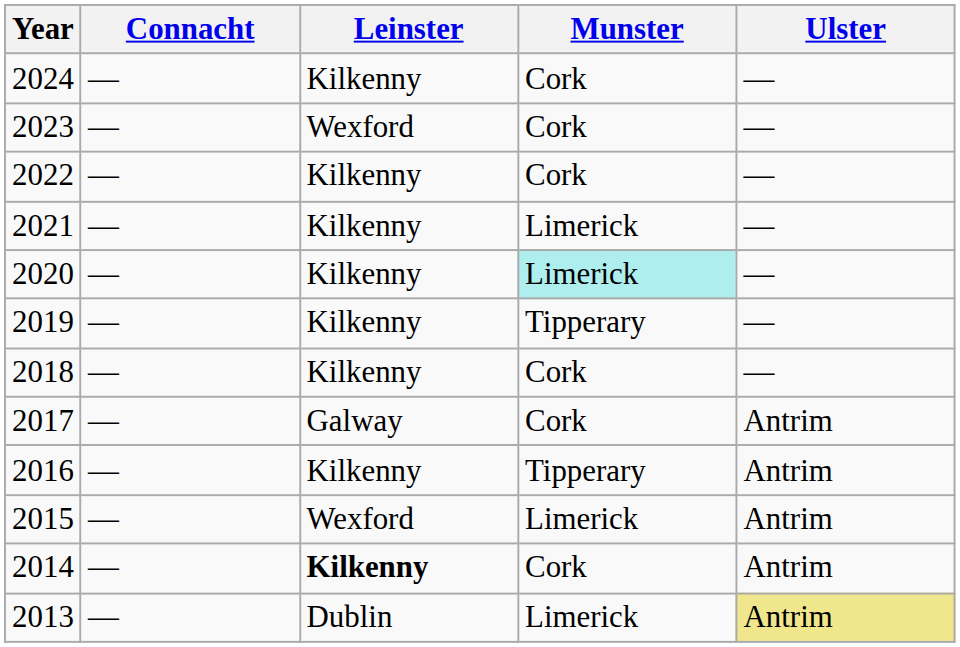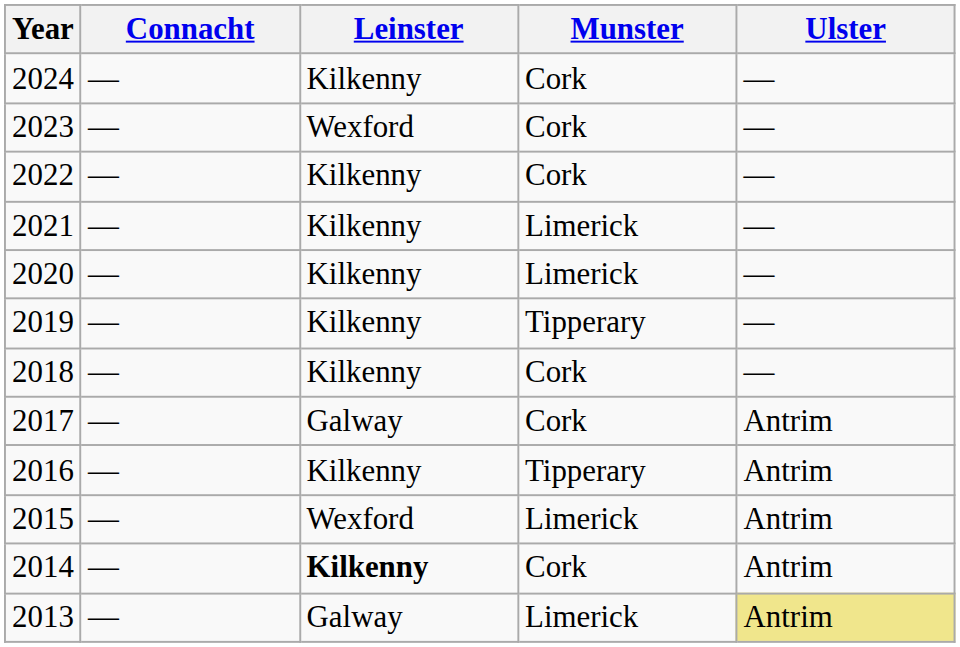 <table class="wikitable sortable">
 <tr>
 <th width="8%">Year</th>
 <th width="23%"><a href='#'>Connacht</a></th>
 <th width="23%"><a href='#'>Leinster</a></th>
 <th width="23%"><a href='#'>Munster</a></th>
 <th width="23%"><a href='#'>Ulster</a></th>
 </tr>
 <tr>
 <td>2024</td>
 <td>—</td>
 <td>Kilkenny</td>
 <td>Cork</td>
 <td>—</td>
 </tr>
 <tr>
 <td>2023</td>
 <td>—</td>
 <td>Wexford</td>
 <td>Cork</td>
 <td>—</td>
 </tr>
 <tr>
 <td>2022</td>
 <td>—</td>
 <td>Kilkenny</td>
 <td>Cork</td>
 <td>—</td>
 </tr>
 <tr>
 <td>2021</td>
 <td>—</td>
 <td>Kilkenny</td>
 <td>Limerick</td>
 <td>—</td>
 </tr>
 <tr>
 <td>2020</td>
 <td>—</td>
 <td>Kilkenny</td>
-<td style="background: paleturquoise;">Limerick</td>
+<td>Limerick</td>
 <td>—</td>
 </tr>
 <tr>
 <td>2019</td>
 <td>—</td>
 <td>Kilkenny</td>
 <td>Tipperary</td>
 <td>—</td>
 </tr>
 <tr>
 <td>2018</td>
 <td>—</td>
 <td>Kilkenny</td>
 <td>Cork</td>
 <td>—</td>
 </tr>
 <tr>
 <td>2017</td>
 <td>—</td>
 <td>Galway</td>
 <td>Cork</td>
 <td>Antrim</td>
 </tr>
 <tr>
 <td>2016</td>
 <td>—</td>
 <td>Kilkenny</td>
 <td>Tipperary</td>
 <td>Antrim</td>
 </tr>
 <tr>
 <td>2015</td>
 <td>—</td>
 <td>Wexford</td>
 <td>Limerick</td>
 <td>Antrim</td>
 </tr>
 <tr>
 <td>2014</td>
 <td>—</td>
 <td><strong>Kilkenny</strong></td>
 <td>Cork</td>
 <td>Antrim</td>
 </tr>
 <tr>
 <td>2013</td>
 <td>—</td>
-<td>Dublin</td>
+<td>Galway</td>
 <td>Limerick</td>
 <td style="background: khaki;">Antrim</td>
 </tr>
 </table>
